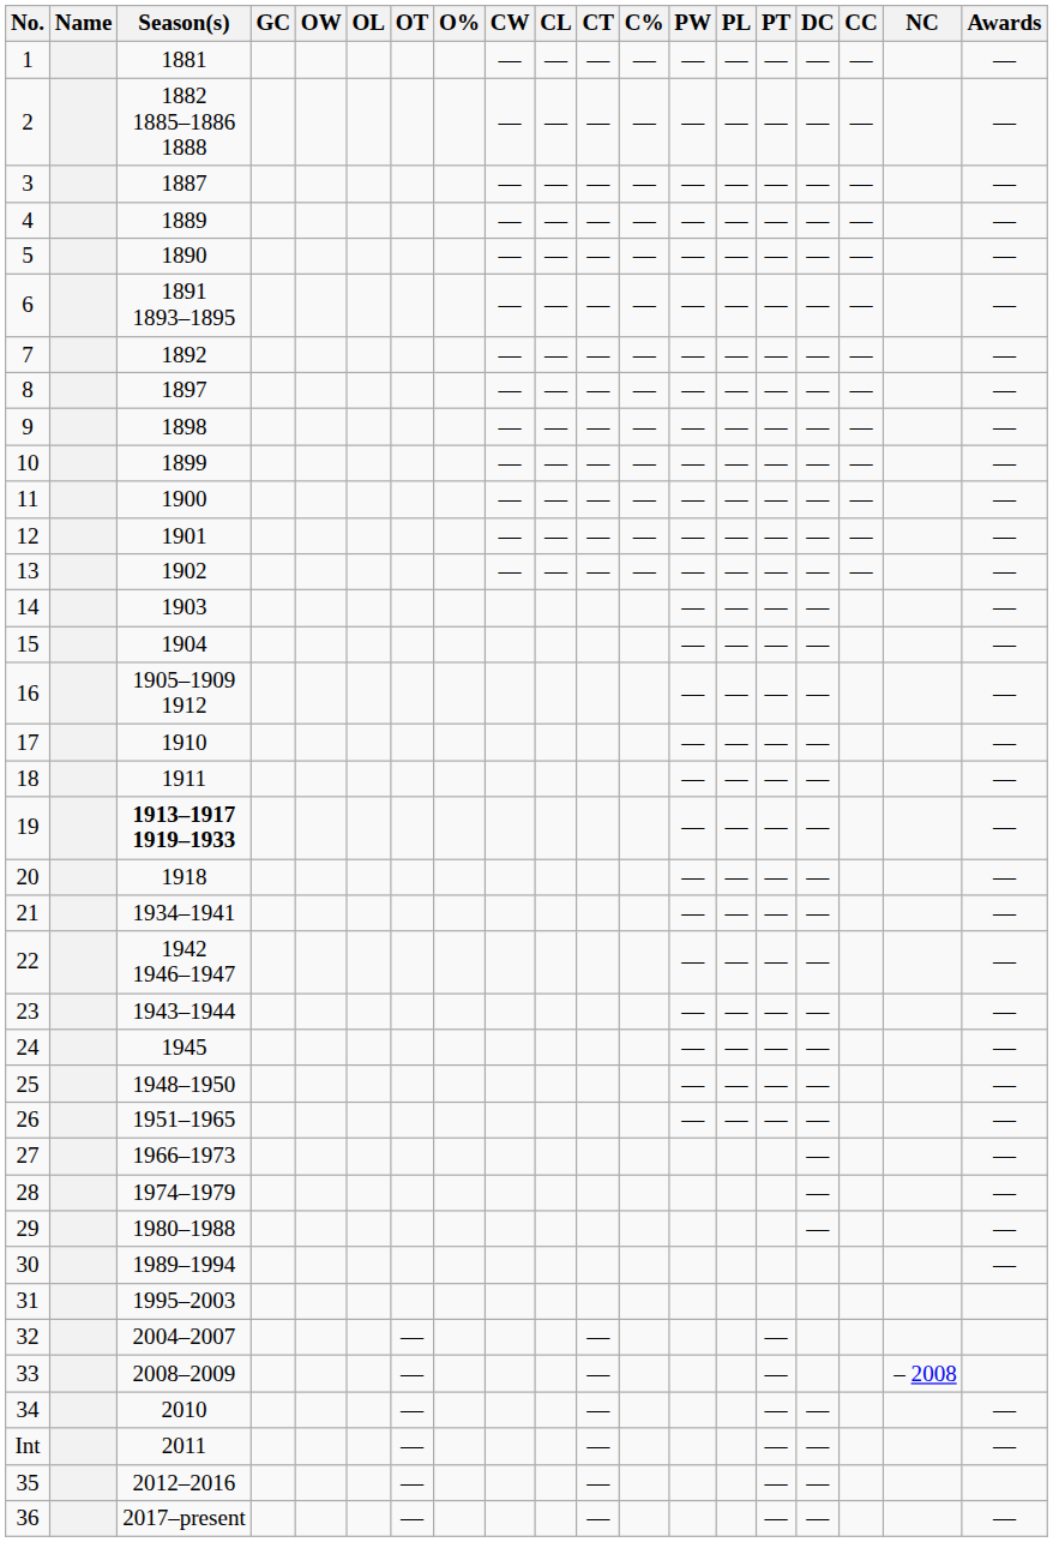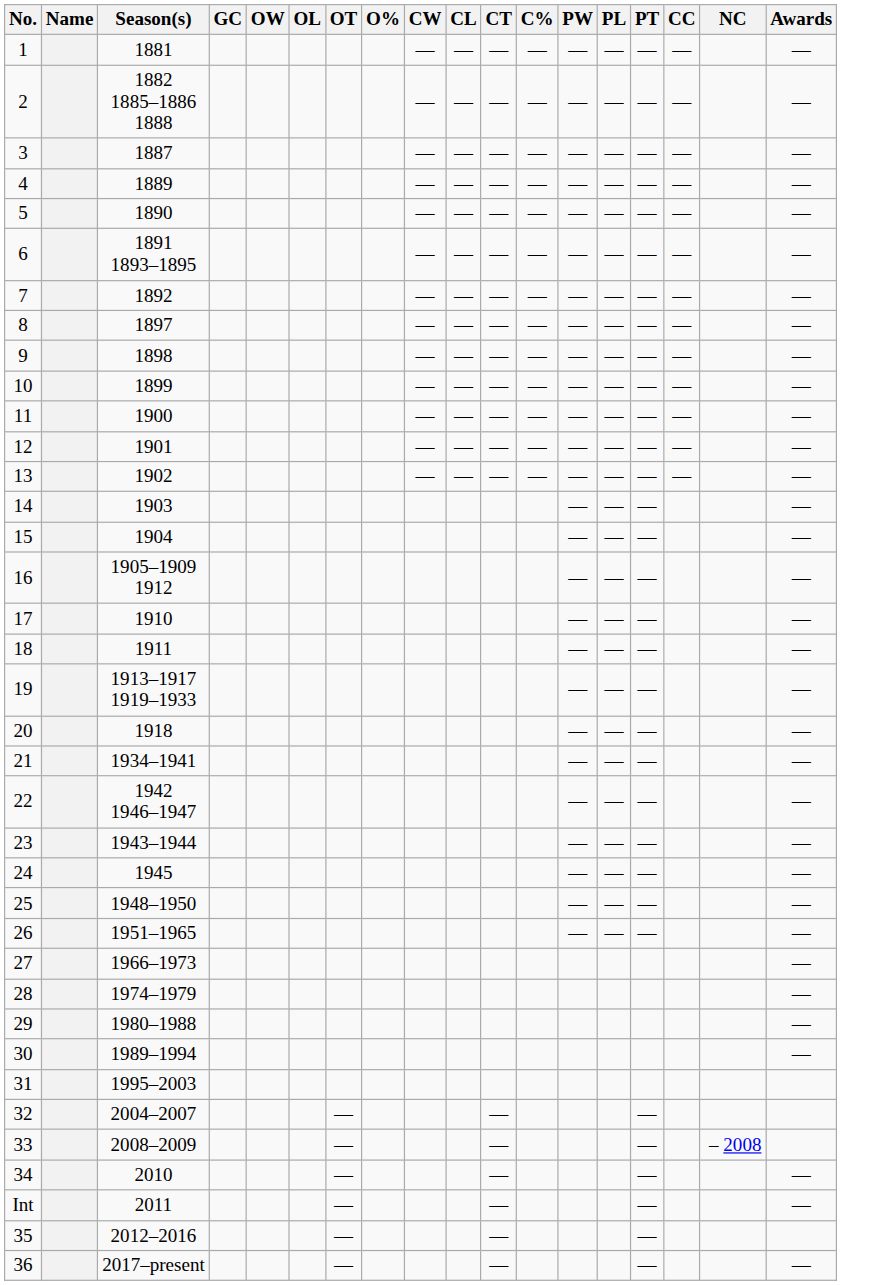 <table class="wikitable sortable" style="text-align:center">
 <tr>
 <th scope="col" class="unsortable">No.</th>
 <th scope="col">Name</th>
 <th scope="col">Season(s)</th>
 <th scope="col">GC</th>
 <th scope="col">OW</th>
 <th scope="col">OL</th>
 <th scope="col">OT</th>
 <th scope="col">O%</th>
 <th scope="col">CW</th>
 <th scope="col">CL</th>
 <th scope="col">CT</th>
 <th scope="col">C%</th>
 <th scope="col">PW</th>
 <th scope="col">PL</th>
 <th scope="col">PT</th>
-<th scope="col">DC</th>
 <th scope="col">CC</th>
 <th scope="col">NC</th>
 <th scope="col" class="unsortable">Awards</th>
 </tr>
 <tr>
 <td>1</td>
 <th scope="row"></th>
 <td>1881</td>
 <td></td>
 <td></td>
 <td></td>
 <td></td>
 <td></td>
-<td>—</td>
 <td>—</td>
 <td>—</td>
 <td>—</td>
 <td>—</td>
 <td>—</td>
 <td>—</td>
 <td>—</td>
 <td>—</td>
 <td></td>
 <td>—</td>
 </tr>
 <tr>
 <td>2</td>
 <th scope="row"></th>
 <td>1882<br>1885–1886<br>1888</td>
 <td></td>
 <td></td>
 <td></td>
 <td></td>
 <td></td>
 <td>—</td>
 <td>—</td>
 <td>—</td>
 <td>—</td>
 <td>—</td>
 <td>—</td>
 <td>—</td>
 <td>—</td>
-<td>—</td>
 <td></td>
 <td>—</td>
 </tr>
 <tr>
 <td>3</td>
 <th scope="row"></th>
 <td>1887</td>
 <td></td>
 <td></td>
 <td></td>
 <td></td>
 <td></td>
-<td>—</td>
 <td>—</td>
 <td>—</td>
 <td>—</td>
 <td>—</td>
 <td>—</td>
 <td>—</td>
 <td>—</td>
 <td>—</td>
 <td></td>
 <td>—</td>
 </tr>
 <tr>
 <td>4</td>
 <th scope="row"></th>
 <td>1889</td>
 <td></td>
 <td></td>
 <td></td>
 <td></td>
 <td></td>
 <td>—</td>
 <td>—</td>
 <td>—</td>
 <td>—</td>
 <td>—</td>
 <td>—</td>
 <td>—</td>
 <td>—</td>
-<td>—</td>
 <td></td>
 <td>—</td>
 </tr>
 <tr>
 <td>5</td>
 <th scope="row"></th>
 <td>1890</td>
 <td></td>
 <td></td>
 <td></td>
 <td></td>
 <td></td>
-<td>—</td>
 <td>—</td>
 <td>—</td>
 <td>—</td>
 <td>—</td>
 <td>—</td>
 <td>—</td>
 <td>—</td>
 <td>—</td>
 <td></td>
 <td>—</td>
 </tr>
 <tr>
 <td>6</td>
 <th scope="row"></th>
 <td>1891<br>1893–1895</td>
 <td></td>
 <td></td>
 <td></td>
 <td></td>
 <td></td>
 <td>—</td>
 <td>—</td>
 <td>—</td>
 <td>—</td>
 <td>—</td>
 <td>—</td>
 <td>—</td>
 <td>—</td>
-<td>—</td>
 <td></td>
 <td>—</td>
 </tr>
 <tr>
 <td>7</td>
 <th scope="row"></th>
 <td>1892</td>
 <td></td>
 <td></td>
 <td></td>
 <td></td>
 <td></td>
-<td>—</td>
 <td>—</td>
 <td>—</td>
 <td>—</td>
 <td>—</td>
 <td>—</td>
 <td>—</td>
 <td>—</td>
 <td>—</td>
 <td></td>
 <td>—</td>
 </tr>
 <tr>
 <td>8</td>
 <th scope="row"></th>
 <td>1897</td>
 <td></td>
 <td></td>
 <td></td>
 <td></td>
 <td></td>
 <td>—</td>
 <td>—</td>
 <td>—</td>
 <td>—</td>
 <td>—</td>
 <td>—</td>
 <td>—</td>
 <td>—</td>
-<td>—</td>
 <td></td>
 <td>—</td>
 </tr>
 <tr>
 <td>9</td>
 <th scope="row"></th>
 <td>1898</td>
 <td></td>
 <td></td>
 <td></td>
 <td></td>
 <td></td>
-<td>—</td>
 <td>—</td>
 <td>—</td>
 <td>—</td>
 <td>—</td>
 <td>—</td>
 <td>—</td>
 <td>—</td>
 <td>—</td>
 <td></td>
 <td>—</td>
 </tr>
 <tr>
 <td>10</td>
 <th scope="row"></th>
 <td>1899</td>
 <td></td>
 <td></td>
 <td></td>
 <td></td>
 <td></td>
 <td>—</td>
 <td>—</td>
 <td>—</td>
 <td>—</td>
 <td>—</td>
 <td>—</td>
 <td>—</td>
 <td>—</td>
-<td>—</td>
 <td></td>
 <td>—</td>
 </tr>
 <tr>
 <td>11</td>
 <th scope="row"></th>
 <td>1900</td>
 <td></td>
 <td></td>
 <td></td>
 <td></td>
 <td></td>
-<td>—</td>
 <td>—</td>
 <td>—</td>
 <td>—</td>
 <td>—</td>
 <td>—</td>
 <td>—</td>
 <td>—</td>
 <td>—</td>
 <td></td>
 <td>—</td>
 </tr>
 <tr>
 <td>12</td>
 <th scope="row"></th>
 <td>1901</td>
 <td></td>
 <td></td>
 <td></td>
 <td></td>
 <td></td>
 <td>—</td>
 <td>—</td>
 <td>—</td>
 <td>—</td>
 <td>—</td>
 <td>—</td>
 <td>—</td>
 <td>—</td>
-<td>—</td>
 <td></td>
 <td>—</td>
 </tr>
 <tr>
 <td>13</td>
 <th scope="row"></th>
 <td>1902</td>
 <td></td>
 <td></td>
 <td></td>
 <td></td>
 <td></td>
-<td>—</td>
 <td>—</td>
 <td>—</td>
 <td>—</td>
 <td>—</td>
 <td>—</td>
 <td>—</td>
 <td>—</td>
 <td>—</td>
 <td></td>
 <td>—</td>
 </tr>
 <tr>
 <td>14</td>
 <th scope="row"></th>
 <td>1903</td>
 <td></td>
 <td></td>
 <td></td>
 <td></td>
 <td></td>
 <td></td>
 <td></td>
 <td></td>
 <td></td>
 <td>—</td>
 <td>—</td>
 <td>—</td>
-<td>—</td>
 <td></td>
 <td></td>
 <td>—</td>
 </tr>
 <tr>
 <td>15</td>
 <th scope="row"></th>
 <td>1904</td>
 <td></td>
 <td></td>
 <td></td>
 <td></td>
 <td></td>
 <td></td>
 <td></td>
 <td></td>
 <td></td>
-<td>—</td>
 <td>—</td>
 <td>—</td>
 <td>—</td>
 <td></td>
 <td></td>
 <td>—</td>
 </tr>
 <tr>
 <td>16</td>
 <th scope="row"></th>
 <td>1905–1909<br>1912</td>
 <td></td>
 <td></td>
 <td></td>
 <td></td>
 <td></td>
 <td></td>
 <td></td>
 <td></td>
 <td></td>
 <td>—</td>
 <td>—</td>
 <td>—</td>
-<td>—</td>
 <td></td>
 <td></td>
 <td>—</td>
 </tr>
 <tr>
 <td>17</td>
 <th scope="row"></th>
 <td>1910</td>
 <td></td>
 <td></td>
 <td></td>
 <td></td>
 <td></td>
 <td></td>
 <td></td>
 <td></td>
 <td></td>
-<td>—</td>
 <td>—</td>
 <td>—</td>
 <td>—</td>
 <td></td>
 <td></td>
 <td>—</td>
 </tr>
 <tr>
 <td>18</td>
 <th scope="row"></th>
 <td>1911</td>
 <td></td>
 <td></td>
 <td></td>
 <td></td>
 <td></td>
 <td></td>
 <td></td>
 <td></td>
 <td></td>
 <td>—</td>
 <td>—</td>
 <td>—</td>
-<td>—</td>
 <td></td>
 <td></td>
 <td>—</td>
 </tr>
 <tr>
 <td>19</td>
 <th scope="row"></th>
-<td><strong>1913–1917<br>1919–1933</strong></td>
+<td>1913–1917<br>1919–1933</td>
 <td></td>
 <td></td>
 <td></td>
 <td></td>
 <td></td>
 <td></td>
 <td></td>
 <td></td>
 <td></td>
-<td>—</td>
 <td>—</td>
 <td>—</td>
 <td>—</td>
 <td></td>
 <td></td>
 <td>—</td>
 </tr>
 <tr>
 <td>20</td>
 <th scope="row"></th>
 <td>1918</td>
 <td></td>
 <td></td>
 <td></td>
 <td></td>
 <td></td>
 <td></td>
 <td></td>
 <td></td>
 <td></td>
 <td>—</td>
 <td>—</td>
 <td>—</td>
-<td>—</td>
 <td></td>
 <td></td>
 <td>—</td>
 </tr>
 <tr>
 <td>21</td>
 <th scope="row"></th>
 <td>1934–1941</td>
 <td></td>
 <td></td>
 <td></td>
 <td></td>
 <td></td>
 <td></td>
 <td></td>
 <td></td>
 <td></td>
-<td>—</td>
 <td>—</td>
 <td>—</td>
 <td>—</td>
 <td></td>
 <td></td>
 <td>—</td>
 </tr>
 <tr>
 <td>22</td>
 <th scope="row"></th>
 <td>1942<br>1946–1947</td>
 <td></td>
 <td></td>
 <td></td>
 <td></td>
 <td></td>
 <td></td>
 <td></td>
 <td></td>
 <td></td>
 <td>—</td>
 <td>—</td>
 <td>—</td>
-<td>—</td>
 <td></td>
 <td></td>
 <td>—</td>
 </tr>
 <tr>
 <td>23</td>
 <th scope="row"></th>
 <td>1943–1944</td>
 <td></td>
 <td></td>
 <td></td>
 <td></td>
 <td></td>
 <td></td>
 <td></td>
 <td></td>
 <td></td>
-<td>—</td>
 <td>—</td>
 <td>—</td>
 <td>—</td>
 <td></td>
 <td></td>
 <td>—</td>
 </tr>
 <tr>
 <td>24</td>
 <th scope="row"></th>
 <td>1945</td>
 <td></td>
 <td></td>
 <td></td>
 <td></td>
 <td></td>
 <td></td>
 <td></td>
 <td></td>
 <td></td>
 <td>—</td>
 <td>—</td>
 <td>—</td>
-<td>—</td>
 <td></td>
 <td></td>
 <td>—</td>
 </tr>
 <tr>
 <td>25</td>
 <th scope="row"></th>
 <td>1948–1950</td>
 <td></td>
 <td></td>
 <td></td>
 <td></td>
 <td></td>
 <td></td>
 <td></td>
 <td></td>
 <td></td>
-<td>—</td>
 <td>—</td>
 <td>—</td>
 <td>—</td>
 <td></td>
 <td></td>
 <td>—</td>
 </tr>
 <tr>
 <td>26</td>
 <th scope="row"></th>
 <td>1951–1965</td>
 <td></td>
 <td></td>
 <td></td>
 <td></td>
 <td></td>
 <td></td>
 <td></td>
 <td></td>
 <td></td>
 <td>—</td>
 <td>—</td>
 <td>—</td>
-<td>—</td>
 <td></td>
 <td></td>
 <td>—</td>
 </tr>
 <tr>
 <td>27</td>
 <th scope="row"></th>
 <td>1966–1973</td>
 <td></td>
 <td></td>
 <td></td>
 <td></td>
 <td></td>
 <td></td>
 <td></td>
 <td></td>
 <td></td>
 <td></td>
 <td></td>
 <td></td>
-<td>—</td>
 <td></td>
 <td></td>
 <td>—</td>
 </tr>
 <tr>
 <td>28</td>
 <th scope="row"></th>
 <td>1974–1979</td>
 <td></td>
 <td></td>
 <td></td>
 <td></td>
 <td></td>
 <td></td>
 <td></td>
 <td></td>
 <td></td>
 <td></td>
 <td></td>
 <td></td>
-<td>—</td>
 <td></td>
 <td></td>
 <td>—</td>
 </tr>
 <tr>
 <td>29</td>
 <th scope="row"></th>
 <td>1980–1988</td>
 <td></td>
 <td></td>
 <td></td>
 <td></td>
 <td></td>
 <td></td>
 <td></td>
 <td></td>
 <td></td>
 <td></td>
 <td></td>
 <td></td>
-<td>—</td>
 <td></td>
 <td></td>
 <td>—</td>
 </tr>
 <tr>
 <td>30</td>
 <th scope="row"></th>
 <td>1989–1994</td>
 <td></td>
 <td></td>
 <td></td>
 <td></td>
 <td></td>
 <td></td>
 <td></td>
 <td></td>
 <td></td>
 <td></td>
 <td></td>
 <td></td>
 <td></td>
 <td></td>
-<td></td>
 <td>—</td>
 </tr>
 <tr>
 <td>31</td>
 <th scope="row"></th>
 <td>1995–2003</td>
-<td></td>
 <td></td>
 <td></td>
 <td></td>
 <td></td>
 <td></td>
 <td></td>
 <td></td>
 <td></td>
 <td></td>
 <td></td>
 <td></td>
 <td></td>
 <td></td>
 <td></td>
 <td><br></td>
 </tr>
 <tr>
 <td>32</td>
 <th scope="row"></th>
 <td>2004–2007</td>
 <td></td>
 <td></td>
 <td></td>
 <td>—</td>
 <td></td>
 <td></td>
 <td></td>
 <td>—</td>
 <td></td>
 <td></td>
 <td></td>
 <td>—</td>
 <td></td>
 <td></td>
 <td></td>
-<td></td>
 </tr>
 <tr>
 <td>33</td>
 <th scope="row"></th>
 <td>2008–2009</td>
 <td></td>
 <td></td>
 <td></td>
 <td>—</td>
 <td></td>
 <td></td>
 <td></td>
 <td>—</td>
 <td></td>
 <td></td>
 <td></td>
 <td>—</td>
-<td></td>
 <td></td>
 <td> – <a href='#'>2008</a></td>
 <td><br></td>
 </tr>
 <tr>
 <td>34</td>
 <th scope="row"></th>
 <td>2010</td>
 <td></td>
 <td></td>
 <td></td>
 <td>—</td>
 <td></td>
 <td></td>
 <td></td>
 <td>—</td>
 <td></td>
 <td></td>
 <td></td>
-<td>—</td>
 <td>—</td>
 <td></td>
 <td></td>
 <td>—</td>
 </tr>
 <tr>
 <td>Int</td>
 <th scope="row"><br></th>
 <td>2011</td>
 <td></td>
 <td></td>
 <td></td>
 <td>—</td>
 <td></td>
 <td></td>
 <td></td>
 <td>—</td>
 <td></td>
 <td></td>
 <td></td>
 <td>—</td>
-<td>—</td>
 <td></td>
 <td></td>
 <td>—</td>
 </tr>
 <tr>
 <td>35</td>
 <th scope="row"></th>
 <td>2012–2016</td>
 <td></td>
 <td></td>
 <td></td>
 <td>—</td>
 <td></td>
 <td></td>
 <td></td>
 <td>—</td>
 <td></td>
 <td></td>
 <td></td>
-<td>—</td>
 <td>—</td>
 <td></td>
 <td></td>
 <td></td>
 </tr>
 <tr>
 <td>36</td>
 <th scope="row"></th>
 <td>2017–present</td>
 <td></td>
 <td></td>
 <td></td>
 <td>—</td>
 <td></td>
 <td></td>
 <td></td>
 <td>—</td>
 <td></td>
 <td></td>
 <td></td>
 <td>—</td>
-<td>—</td>
 <td></td>
 <td></td>
 <td>—</td>
 </tr>
 </table>
